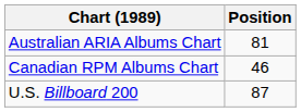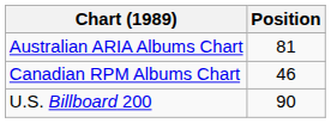 <table class="wikitable sortable" style="text-align:center;">
 <tr>
 <th>Chart (1989)</th>
 <th>Position</th>
 </tr>
 <tr>
 <td align="left"><a href='#'>Australian ARIA Albums Chart</a></td>
 <td>81</td>
 </tr>
 <tr>
 <td align="left"><a href='#'>Canadian RPM Albums Chart</a></td>
 <td>46</td>
 </tr>
 <tr>
 <td align="left">U.S. <a href='#'><em>Billboard</em> 200</a></td>
-<td>87</td>
+<td>90</td>
 </tr>
 </table>
